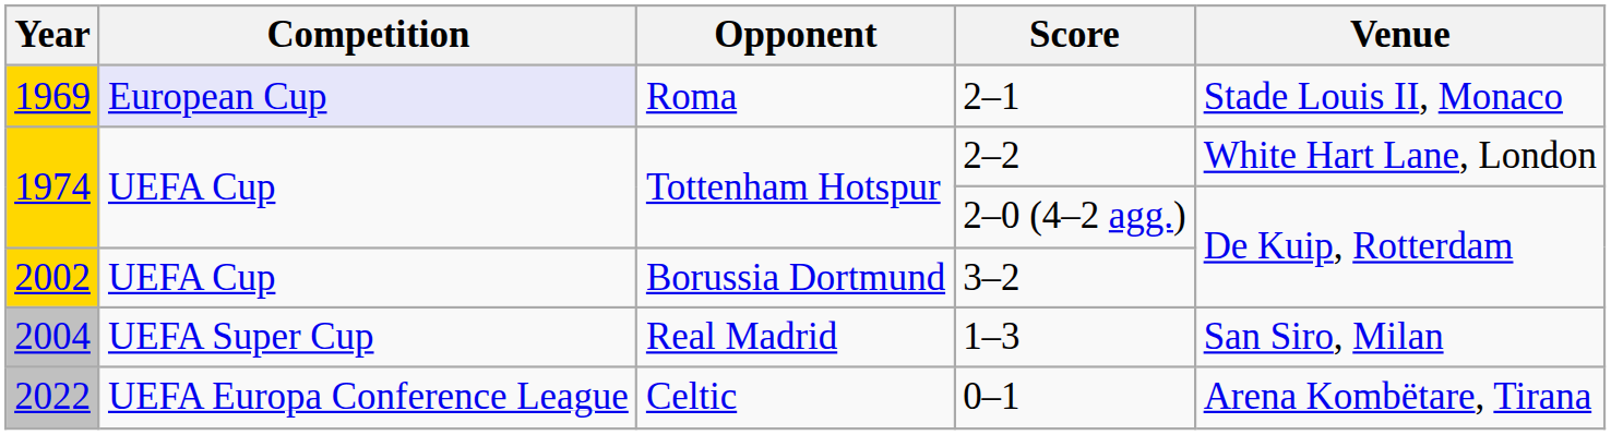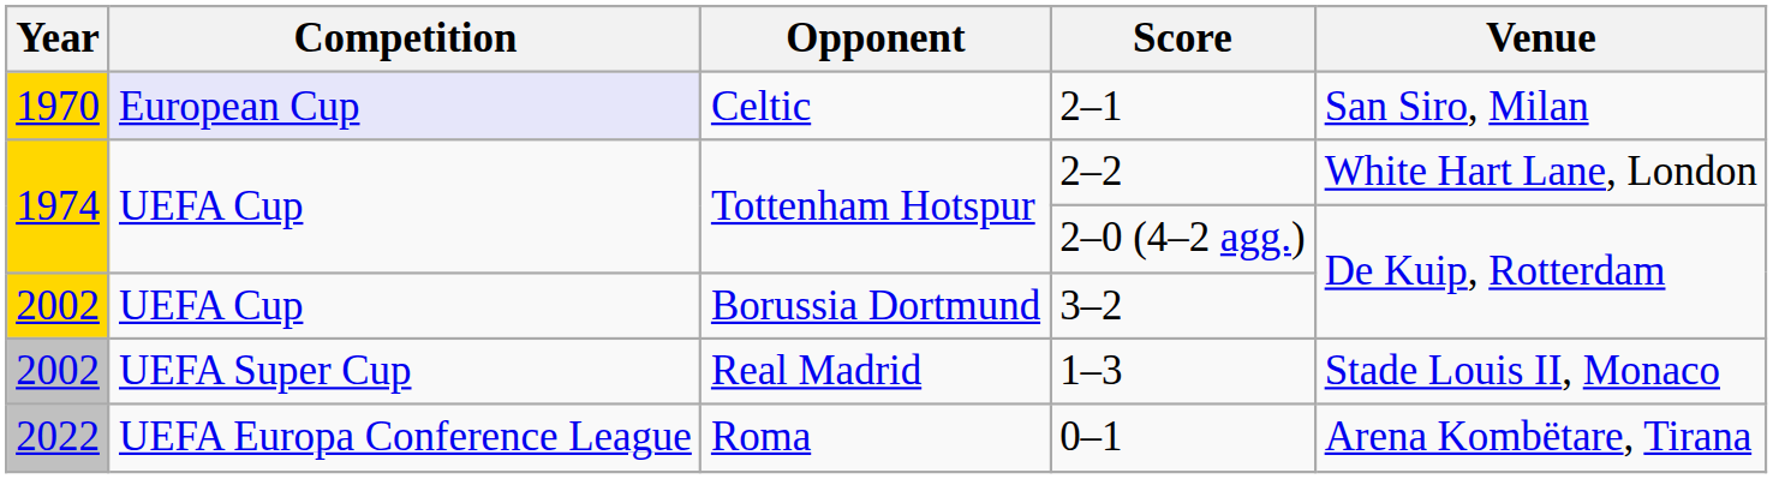 <table class="wikitable">
 <tr>
 <th>Year</th>
 <th>Competition</th>
 <th>Opponent</th>
 <th>Score</th>
 <th>Venue</th>
 </tr>
 <tr>
-<td bgcolor=Gold><a href='#'>1969</a></td>
+<td bgcolor=Gold><a href='#'>1970</a></td>
 <td style="background: lavender;"><a href='#'>European Cup</a></td>
-<td> <a href='#'>Roma</a></td>
+<td> <a href='#'>Celtic</a></td>
 <td>2–1 </td>
-<td> <a href='#'>Stade Louis II</a>, <a href='#'>Monaco</a></td>
+<td> <a href='#'>San Siro</a>, <a href='#'>Milan</a></td>
 </tr>
 <tr>
 <td rowspan=2 bgcolor=Gold><a href='#'>1974</a></td>
 <td rowspan=2><a href='#'>UEFA Cup</a></td>
 <td rowspan=2> <a href='#'>Tottenham Hotspur</a></td>
 <td>2–2</td>
 <td> <a href='#'>White Hart Lane</a>, London</td>
 </tr>
 <tr>
 <td>2–0 (4–2 <a href='#'>agg.</a>)</td>
 <td rowspan=2> <a href='#'>De Kuip</a>, <a href='#'>Rotterdam</a></td>
 </tr>
 <tr>
 <td bgcolor=Gold><a href='#'>2002</a></td>
 <td><a href='#'>UEFA Cup</a></td>
 <td> <a href='#'>Borussia Dortmund</a></td>
 <td>3–2</td>
 </tr>
 <tr>
-<td bgcolor=Silver><a href='#'>2004</a></td>
+<td bgcolor=Silver><a href='#'>2002</a></td>
 <td><a href='#'>UEFA Super Cup</a></td>
 <td> <a href='#'>Real Madrid</a></td>
 <td>1–3</td>
-<td> <a href='#'>San Siro</a>, <a href='#'>Milan</a></td>
+<td> <a href='#'>Stade Louis II</a>, <a href='#'>Monaco</a></td>
 </tr>
 <tr>
 <td bgcolor=Silver><a href='#'>2022</a></td>
 <td><a href='#'>UEFA Europa Conference League</a></td>
-<td> <a href='#'>Celtic</a></td>
+<td> <a href='#'>Roma</a></td>
 <td>0–1</td>
 <td> <a href='#'>Arena Kombëtare</a>, <a href='#'>Tirana</a></td>
 </tr>
 </table>
